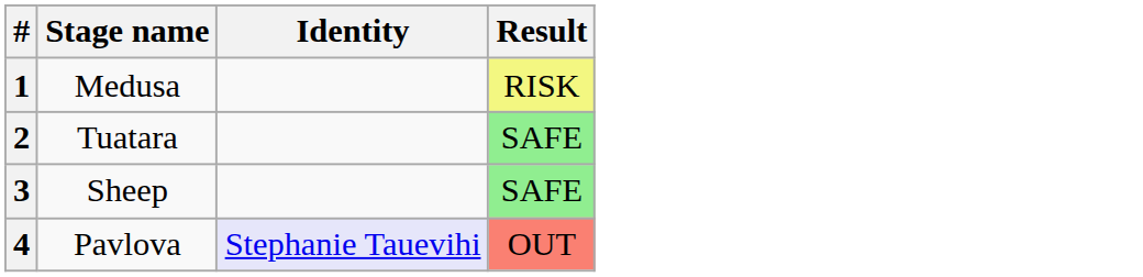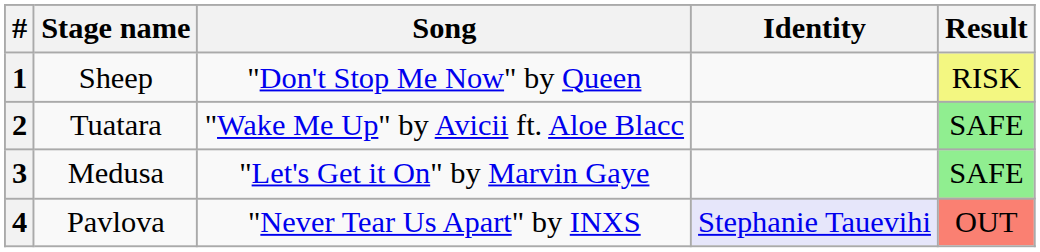 <table class="wikitable plainrowheaders" style="text-align: center;">
 <tr>
 <th>#</th>
 <th>Stage name</th>
+<th>Song</th>
 <th>Identity</th>
 <th>Result</th>
 </tr>
 <tr>
 <th>1</th>
-<td>Medusa</td>
+<td>Sheep</td>
+<td>"<a href='#'>Don't Stop Me Now</a>" by <a href='#'>Queen</a></td>
 <td></td>
 <td bgcolor=#F3F781>RISK</td>
 </tr>
 <tr>
 <th>2</th>
 <td>Tuatara</td>
+<td>"<a href='#'>Wake Me Up</a>" by <a href='#'>Avicii</a> ft. <a href='#'>Aloe Blacc</a></td>
 <td></td>
 <td bgcolor=lightgreen>SAFE</td>
 </tr>
 <tr>
 <th>3</th>
-<td>Sheep</td>
+<td>Medusa</td>
+<td>"<a href='#'>Let's Get it On</a>" by <a href='#'>Marvin Gaye</a></td>
 <td></td>
 <td bgcolor=lightgreen>SAFE</td>
 </tr>
 <tr>
 <th>4</th>
 <td>Pavlova</td>
+<td>"<a href='#'>Never Tear Us Apart</a>" by <a href='#'>INXS</a></td>
 <td style="background: lavender;"><a href='#'>Stephanie Tauevihi</a></td>
 <td bgcolor=salmon>OUT</td>
 </tr>
 </table>
